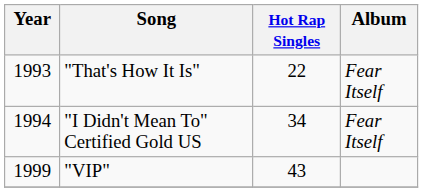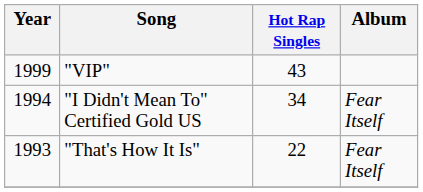 <table class="wikitable" width=40%>
 <tr>
 <th align="center" valign="top" width="40">Year</th>
 <th align="left" valign="top">Song</th>
 <th align="center" valign="top"><small><a href='#'>Hot Rap Singles</a></small></th>
 <th align="left" valign="top">Album</th>
 </tr>
 <tr>
-<td align="center" valign="top">1993</td>
-<td align="left" valign="top">"That's How It Is"</td>
-<td align="center" valign="top">22</td>
-<td align="left" valign="top"><em>Fear Itself</em></td>
+<td align="center" valign="top">1999</td>
+<td align="left" valign="top">"VIP"</td>
+<td align="center" valign="top">43</td>
+<td align="left" valign="top"></td>
 </tr>
 <tr>
 <td align="center" valign="top">1994</td>
 <td align="left" valign="top">"I Didn't Mean To" Certified Gold US</td>
 <td align="center" valign="top">34</td>
 <td align="left" valign="top"><em>Fear Itself</em></td>
 </tr>
 <tr>
-<td align="center" valign="top">1999</td>
-<td align="left" valign="top">"VIP"</td>
-<td align="center" valign="top">43</td>
-<td align="left" valign="top"></td>
+<td align="center" valign="top">1993</td>
+<td align="left" valign="top">"That's How It Is"</td>
+<td align="center" valign="top">22</td>
+<td align="left" valign="top"><em>Fear Itself</em></td>
 </tr>
 <tr>
 </tr>
 </table>
